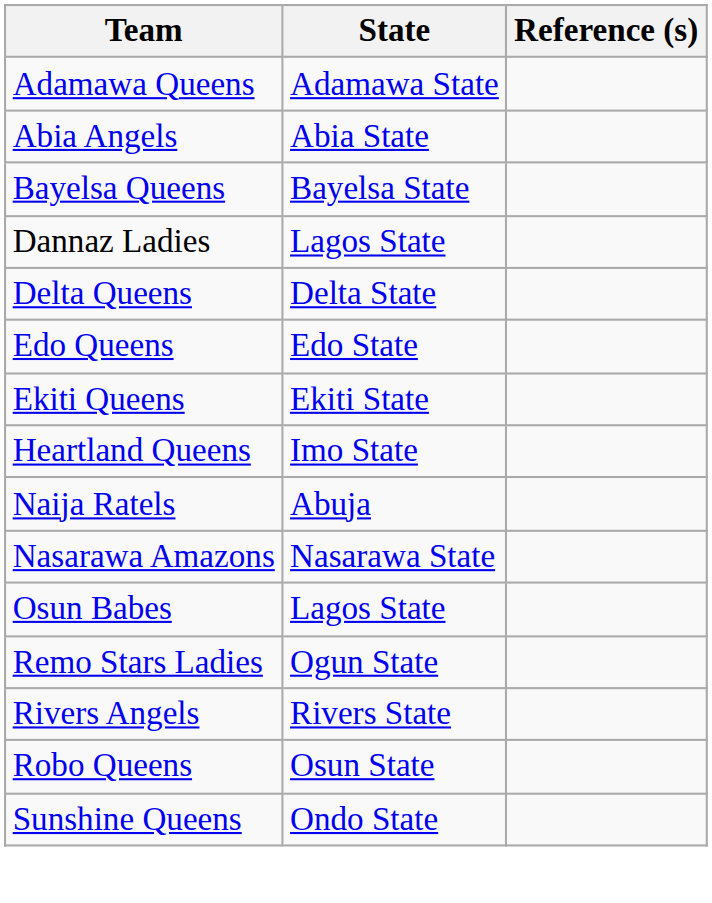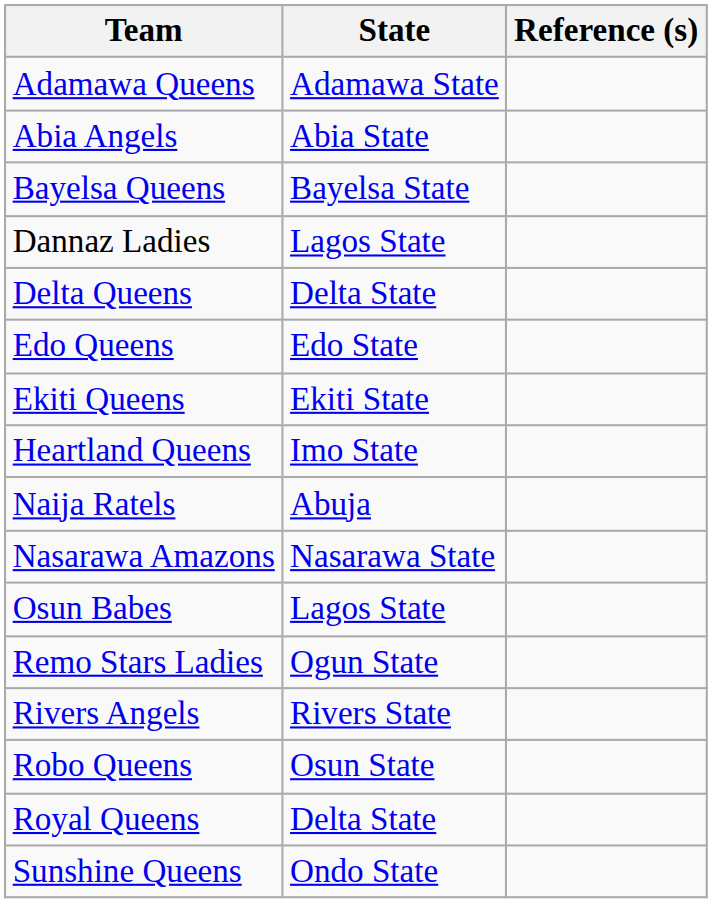 <table class="wikitable">
 <tr>
 <th>Team</th>
 <th>State</th>
 <th>Reference (s)</th>
 </tr>
 <tr>
 <td><a href='#'>Adamawa Queens</a></td>
 <td><a href='#'>Adamawa State</a></td>
 <td></td>
 </tr>
 <tr>
 <td><a href='#'>Abia Angels</a></td>
 <td><a href='#'>Abia State</a></td>
 <td></td>
 </tr>
 <tr>
 <td><a href='#'>Bayelsa Queens</a></td>
 <td><a href='#'>Bayelsa State</a></td>
 <td></td>
 </tr>
 <tr>
 <td>Dannaz Ladies</td>
 <td><a href='#'>Lagos State</a></td>
 <td></td>
 </tr>
 <tr>
 <td><a href='#'>Delta Queens</a></td>
 <td><a href='#'>Delta State</a></td>
 <td></td>
 </tr>
 <tr>
 <td><a href='#'>Edo Queens</a></td>
 <td><a href='#'>Edo State</a></td>
 <td></td>
 </tr>
 <tr>
 <td><a href='#'>Ekiti Queens</a></td>
 <td><a href='#'>Ekiti State</a></td>
 <td></td>
 </tr>
 <tr>
 <td><a href='#'>Heartland Queens</a></td>
 <td><a href='#'>Imo State</a></td>
 <td></td>
 </tr>
 <tr>
 <td><a href='#'>Naija Ratels</a></td>
 <td><a href='#'>Abuja</a></td>
 <td></td>
 </tr>
 <tr>
 <td><a href='#'>Nasarawa Amazons</a></td>
 <td><a href='#'>Nasarawa State</a></td>
 <td></td>
 </tr>
 <tr>
 <td><a href='#'>Osun Babes</a></td>
 <td><a href='#'>Lagos State</a></td>
 <td></td>
 </tr>
 <tr>
 <td><a href='#'>Remo Stars Ladies</a></td>
 <td><a href='#'>Ogun State</a></td>
 <td></td>
 </tr>
 <tr>
 <td><a href='#'>Rivers Angels</a></td>
 <td><a href='#'>Rivers State</a></td>
 <td></td>
 </tr>
 <tr>
 <td><a href='#'>Robo Queens</a></td>
 <td><a href='#'>Osun State</a></td>
 <td></td>
 </tr>
 <tr>
+<td><a href='#'>Royal Queens</a></td>
+<td><a href='#'>Delta State</a></td>
+<td></td>
+</tr>
+<tr>
 <td><a href='#'>Sunshine Queens</a></td>
 <td><a href='#'>Ondo State</a></td>
 <td></td>
 </tr>
 </table>
